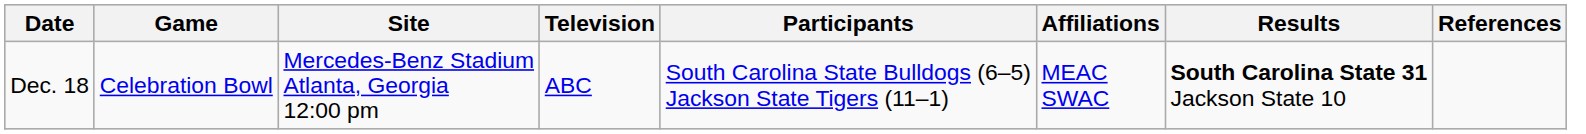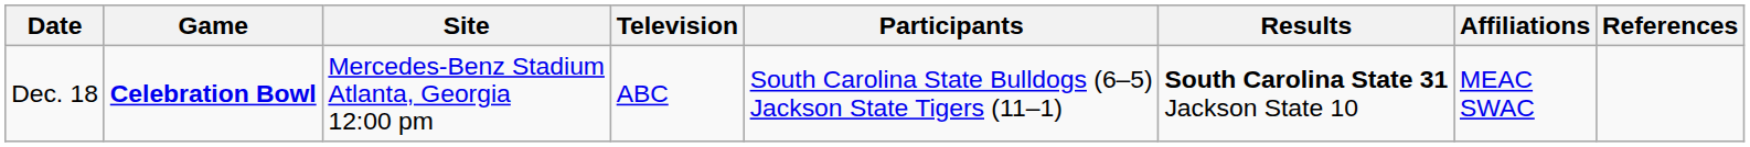 <table class="wikitable" style="font-size:90%;">
 <tr>
 <th>Date</th>
 <th>Game</th>
 <th>Site</th>
 <th>Television</th>
 <th>Participants</th>
+<th>Results</th>
 <th>Affiliations</th>
-<th>Results</th>
 <th>References</th>
 </tr>
 <tr>
 <td>Dec. 18</td>
-<td><a href='#'>Celebration Bowl</a></td>
+<td><strong><a href='#'>Celebration Bowl</a></strong></td>
 <td><a href='#'>Mercedes-Benz Stadium</a><br><a href='#'>Atlanta, Georgia</a><br>12:00 pm</td>
 <td><a href='#'>ABC</a></td>
 <td><a href='#'>South Carolina State Bulldogs</a> (6–5)<br><a href='#'>Jackson State Tigers</a> (11–1)</td>
+<td><strong>South Carolina State 31</strong><br>Jackson State 10</td>
 <td><a href='#'>MEAC</a><br><a href='#'>SWAC</a></td>
-<td><strong>South Carolina State 31</strong><br>Jackson State 10</td>
 <td></td>
 </tr>
 </table>
